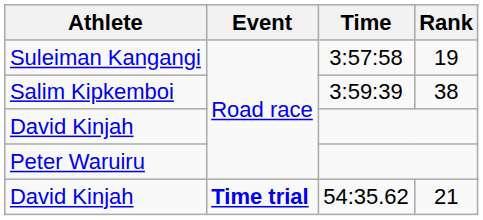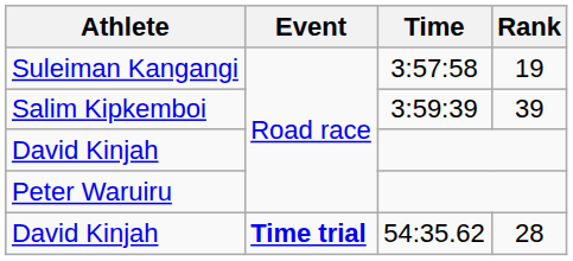 <table class=wikitable style="font-size:90%;">
 <tr>
 <th>Athlete</th>
 <th>Event</th>
 <th>Time</th>
 <th>Rank</th>
 </tr>
 <tr align=center>
 <td align=left><a href='#'>Suleiman Kangangi</a></td>
 <td align=left rowspan=4><a href='#'>Road race</a></td>
 <td>3:57:58</td>
 <td>19</td>
 </tr>
 <tr align=center>
 <td align=left><a href='#'>Salim Kipkemboi</a></td>
 <td>3:59:39</td>
-<td>38</td>
+<td>39</td>
 </tr>
 <tr align=center>
 <td align=left><a href='#'>David Kinjah</a></td>
 <td colspan=2></td>
 </tr>
 <tr align=center>
 <td align=left><a href='#'>Peter Waruiru</a></td>
 <td colspan=2></td>
 </tr>
 <tr align=center>
 <td align=left><a href='#'>David Kinjah</a></td>
 <td align=left><strong><a href='#'>Time trial</a></strong></td>
 <td>54:35.62</td>
-<td>21</td>
+<td>28</td>
 </tr>
 </table>
